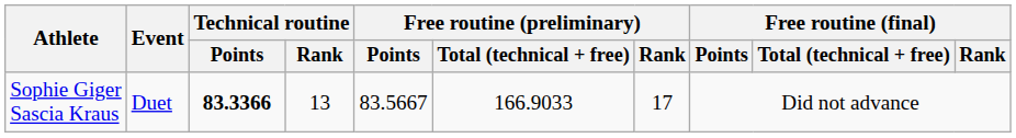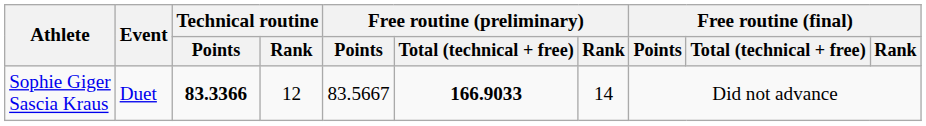 <table class="wikitable" style="font-size:90%">
 <tr>
 <th rowspan="2">Athlete</th>
 <th rowspan="2">Event</th>
 <th colspan=2>Technical routine</th>
 <th colspan=3>Free routine (preliminary)</th>
 <th colspan=3>Free routine (final)</th>
 </tr>
 <tr style="font-size:95%">
 <th>Points</th>
 <th>Rank</th>
 <th>Points</th>
 <th>Total (technical + free)</th>
 <th>Rank</th>
 <th>Points</th>
 <th>Total (technical + free)</th>
 <th>Rank</th>
 </tr>
 <tr align=center>
 <td align=left><a href='#'>Sophie Giger</a><br><a href='#'>Sascia Kraus</a></td>
 <td align=left><a href='#'>Duet</a></td>
 <td><strong>83.3366</strong></td>
-<td>13</td>
+<td>12</td>
 <td>83.5667</td>
-<td>166.9033</td>
-<td>17</td>
+<td><strong>166.9033</strong></td>
+<td>14</td>
 <td colspan=3>Did not advance</td>
 </tr>
 </table>
